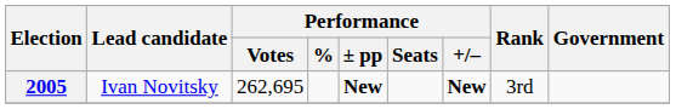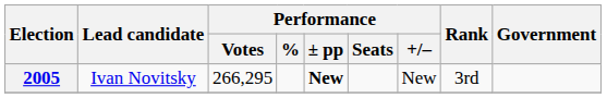 <table class=wikitable style=text-align:center>
 <tr>
 <th rowspan="2"><strong>Election</strong></th>
 <th rowspan="2">Lead candidate</th>
 <th colspan="5" scope="col">Performance</th>
 <th rowspan="2">Rank</th>
 <th rowspan="2">Government</th>
 </tr>
 <tr>
 <th><strong>Votes</strong></th>
 <th><strong>%</strong></th>
 <th><strong>± pp</strong></th>
 <th><strong>Seats</strong></th>
 <th><strong>+/–</strong></th>
 </tr>
 <tr>
 <th><a href='#'>2005</a></th>
 <td><a href='#'>Ivan Novitsky</a></td>
-<td>262,695</td>
+<td>266,295</td>
 <td></td>
 <td><strong>New</strong></td>
 <td></td>
-<td><strong>New</strong></td>
+<td>New</td>
 <td> 3rd</td>
 <td></td>
 </tr>
 <tr>
 </tr>
 </table>
